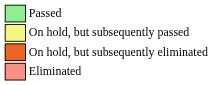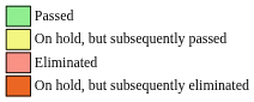 <table class="toccolours" style="font-size: 85%; white-space: nowrap">
 <tr>
 <td style="background:lightgreen; border: 1px solid black">      </td>
 <td>Passed</td>
 </tr>
 <tr>
 <td style="background:#F3F781; border: 1px solid black">      </td>
 <td>On hold, but subsequently passed</td>
 </tr>
 <tr>
+<td style="background:#F99185; border: 1px solid black">      </td>
+<td>Eliminated</td>
+</tr>
+<tr>
 <td style="background:#EC6623; border: 1px solid black">      </td>
 <td>On hold, but subsequently eliminated</td>
 </tr>
-<tr>
-<td style="background:#F99185; border: 1px solid black">      </td>
-<td>Eliminated</td>
-</tr>
 </table>
